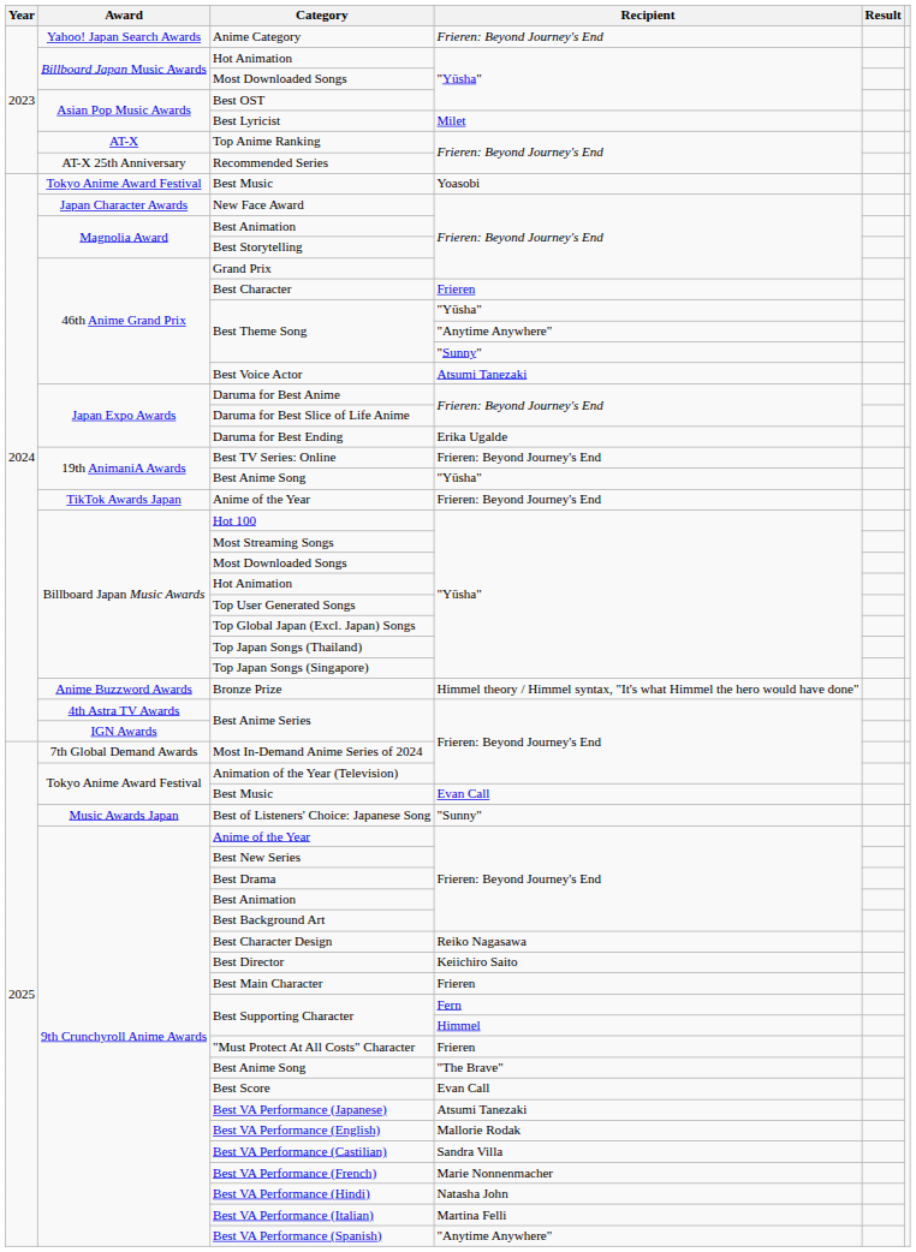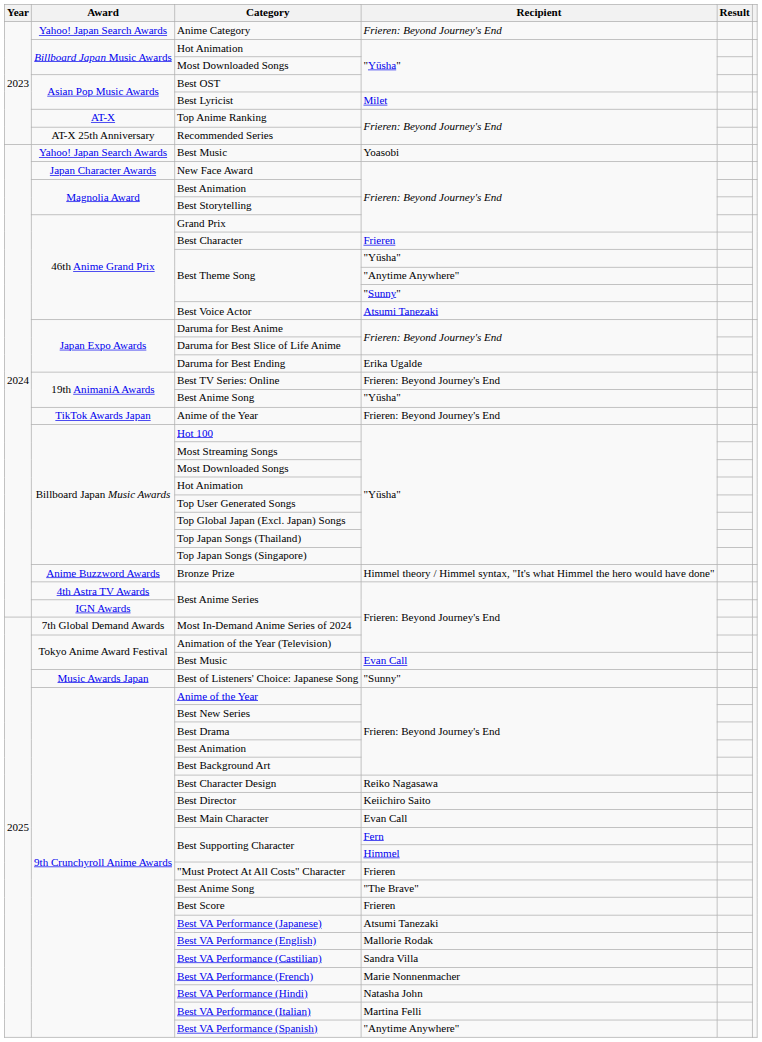 <table class="wikitable plainrowheaders sortable">
 <tr>
 <th scope="col">Year</th>
 <th scope="col">Award</th>
 <th scope="col">Category</th>
 <th scope="col">Recipient</th>
 <th scope="col">Result</th>
 <th scope="col" class="unsortable"></th>
 </tr>
 <tr>
 <td rowspan="7" align="center">2023</td>
 <td align="center"><a href='#'>Yahoo! Japan Search Awards</a></td>
 <td>Anime Category</td>
 <td><em>Frieren: Beyond Journey's End</em></td>
 <td></td>
 <td style="text-align:center;"></td>
 </tr>
 <tr>
 <td rowspan="2" align="center"><a href='#'><em>Billboard Japan</em> Music Awards</a></td>
 <td>Hot Animation</td>
 <td rowspan="3">"<a href='#'>Yūsha</a>" </td>
 <td></td>
 <td rowspan="2" style="text-align:center;"></td>
 </tr>
 <tr>
 <td>Most Downloaded Songs</td>
 <td></td>
 </tr>
 <tr>
 <td rowspan="2" align="center"><a href='#'>Asian Pop Music Awards</a></td>
 <td>Best OST</td>
 <td></td>
 <td style="text-align:center;"></td>
 </tr>
 <tr>
 <td>Best Lyricist</td>
 <td><a href='#'>Milet</a> </td>
 <td></td>
 <td style="text-align:center"></td>
 </tr>
 <tr>
 <td align="center"><a href='#'>AT-X</a></td>
 <td>Top Anime Ranking</td>
 <td rowspan="2"><em>Frieren: Beyond Journey's End</em></td>
 <td></td>
 <td style="text-align:center;"></td>
 </tr>
 <tr>
 <td align="center">AT-X 25th Anniversary</td>
 <td>Recommended Series</td>
 <td></td>
 <td style="text-align:center;"></td>
 </tr>
 <tr>
 <td rowspan="27" align="center">2024</td>
-<td align="center"><a href='#'>Tokyo Anime Award Festival</a></td>
+<td align="center"><a href='#'>Yahoo! Japan Search Awards</a></td>
 <td>Best Music</td>
 <td>Yoasobi</td>
 <td></td>
 <td style="text-align:center;"></td>
 </tr>
 <tr>
 <td align="center"><a href='#'>Japan Character Awards</a></td>
 <td>New Face Award</td>
 <td rowspan="4"><em>Frieren: Beyond Journey's End</em></td>
 <td></td>
 <td style="text-align:center;"></td>
 </tr>
 <tr>
 <td rowspan="2" align="center"><a href='#'>Magnolia Award</a></td>
 <td>Best Animation</td>
 <td></td>
 <td rowspan="2" style="text-align:center;"></td>
 </tr>
 <tr>
 <td>Best Storytelling</td>
 <td></td>
 </tr>
 <tr>
 <td rowspan="6" align="center">46th <a href='#'>Anime Grand Prix</a></td>
 <td>Grand Prix</td>
 <td></td>
 <td rowspan="6" style="text-align:center;"></td>
 </tr>
 <tr>
 <td>Best Character</td>
 <td><a href='#'>Frieren</a></td>
 <td></td>
 </tr>
 <tr>
 <td rowspan="3">Best Theme Song</td>
 <td>"Yūsha" </td>
 <td></td>
 </tr>
 <tr>
 <td>"Anytime Anywhere" </td>
 <td></td>
 </tr>
 <tr>
 <td>"<a href='#'>Sunny</a>" </td>
 <td></td>
 </tr>
 <tr>
 <td>Best Voice Actor</td>
 <td><a href='#'>Atsumi Tanezaki</a></td>
 <td></td>
 </tr>
 <tr>
 <td rowspan="3" align="center"><a href='#'>Japan Expo Awards</a></td>
 <td>Daruma for Best Anime</td>
 <td rowspan="2"><em>Frieren: Beyond Journey's End</td>
 <td></td>
 <td rowspan="3" style="text-align:center;"></td>
 </tr>
 <tr>
 <td>Daruma for Best Slice of Life Anime</td>
 <td></td>
 </tr>
 <tr>
 <td>Daruma for Best Ending</td>
 <td>Erika Ugalde </td>
 <td></td>
 </tr>
 <tr>
 <td rowspan="2" align="center">19th <a href='#'>AnimaniA Awards</a></td>
 <td>Best TV Series: Online</td>
 <td></em>Frieren: Beyond Journey's End<em></td>
 <td></td>
 <td rowspan="2" style="text-align:center;"></td>
 </tr>
 <tr>
 <td>Best Anime Song</td>
 <td>"Yūsha" </td>
 <td></td>
 </tr>
 <tr>
 <td align="center"><a href='#'>TikTok Awards Japan</a></td>
 <td>Anime of the Year</td>
 <td></em>Frieren: Beyond Journey's End<em></td>
 <td></td>
 <td style="text-align:center;"></td>
 </tr>
 <tr>
 <td rowspan="8" align="center"></em>Billboard Japan<em> Music Awards</td>
 <td><a href='#'>Hot 100</a></td>
 <td rowspan="8">"Yūsha" </td>
 <td></td>
 <td rowspan="8" style="text-align:center;"></td>
 </tr>
 <tr>
 <td>Most Streaming Songs</td>
 <td></td>
 </tr>
 <tr>
 <td>Most Downloaded Songs</td>
 <td></td>
 </tr>
 <tr>
 <td>Hot Animation</td>
 <td></td>
 </tr>
 <tr>
 <td>Top User Generated Songs</td>
 <td></td>
 </tr>
 <tr>
 <td>Top Global Japan (Excl. Japan) Songs</td>
 <td></td>
 </tr>
 <tr>
 <td>Top Japan Songs (Thailand)</td>
 <td></td>
 </tr>
 <tr>
 <td>Top Japan Songs (Singapore)</td>
 <td></td>
 </tr>
 <tr>
 <td align="center"><a href='#'>Anime Buzzword Awards</a></td>
 <td>Bronze Prize</td>
 <td>Himmel theory / Himmel syntax, "It's what Himmel the hero would have done"</td>
 <td></td>
 <td style="text-align:center;"></td>
 </tr>
 <tr>
 <td align="center"><a href='#'>4th Astra TV Awards</a></td>
 <td rowspan="2">Best Anime Series</td>
 <td rowspan="4"></em>Frieren: Beyond Journey's End<em></td>
 <td></td>
 <td style="text-align:center;"></td>
 </tr>
 <tr>
 <td align="center"><a href='#'>IGN Awards</a></td>
 <td></td>
 <td style="text-align:center;"></td>
 </tr>
 <tr>
 <td rowspan="24" align="center">2025</td>
 <td align="center">7th Global Demand Awards</td>
 <td>Most In-Demand Anime Series of 2024</td>
 <td></td>
 <td style="text-align:center;"></td>
 </tr>
 <tr>
 <td rowspan="2" align="center">Tokyo Anime Award Festival</td>
 <td>Animation of the Year (Television)</td>
 <td></td>
 <td rowspan="2" style="text-align:center;"></td>
 </tr>
 <tr>
 <td>Best Music</td>
 <td><a href='#'>Evan Call</a></td>
 <td></td>
 </tr>
 <tr>
 <td align="center"><a href='#'>Music Awards Japan</a></td>
 <td>Best of Listeners' Choice: Japanese Song</td>
 <td>"Sunny" </td>
 <td></td>
 <td style="text-align:center;"></td>
 </tr>
 <tr>
 <td rowspan="20" align="center"><a href='#'>9th Crunchyroll Anime Awards</a></td>
 <td><a href='#'>Anime of the Year</a></td>
 <td rowspan="5"></em>Frieren: Beyond Journey's End<em></td>
 <td></td>
 <td rowspan="20" style="text-align:center;"></td>
 </tr>
 <tr>
 <td>Best New Series</td>
 <td></td>
 </tr>
 <tr>
 <td>Best Drama</td>
 <td></td>
 </tr>
 <tr>
 <td>Best Animation</td>
 <td></td>
 </tr>
 <tr>
 <td>Best Background Art</td>
 <td></td>
 </tr>
 <tr>
 <td>Best Character Design</td>
 <td>Reiko Nagasawa</td>
 <td></td>
 </tr>
 <tr>
 <td>Best Director</td>
 <td>Keiichiro Saito</td>
 <td></td>
 </tr>
 <tr>
 <td>Best Main Character</td>
-<td>Frieren</td>
+<td>Evan Call</td>
 <td></td>
 </tr>
 <tr>
 <td rowspan="2">Best Supporting Character</td>
 <td><a href='#'>Fern</a></td>
 <td></td>
 </tr>
 <tr>
 <td><a href='#'>Himmel</a></td>
 <td></td>
 </tr>
 <tr>
 <td>"Must Protect At All Costs" Character</td>
 <td>Frieren</td>
 <td></td>
 </tr>
 <tr>
 <td>Best Anime Song</td>
 <td>"The Brave" </td>
 <td></td>
 </tr>
 <tr>
 <td>Best Score</td>
-<td>Evan Call</td>
+<td>Frieren</td>
 <td></td>
 </tr>
 <tr>
 <td><a href='#'>Best VA Performance (Japanese)</a></td>
 <td>Atsumi Tanezaki </td>
 <td></td>
 </tr>
 <tr>
 <td><a href='#'>Best VA Performance (English)</a></td>
 <td>Mallorie Rodak </td>
 <td></td>
 </tr>
 <tr>
 <td><a href='#'>Best VA Performance (Castilian)</a></td>
 <td>Sandra Villa </td>
 <td></td>
 </tr>
 <tr>
 <td><a href='#'>Best VA Performance (French)</a></td>
 <td>Marie Nonnenmacher </td>
 <td></td>
 </tr>
 <tr>
 <td><a href='#'>Best VA Performance (Hindi)</a></td>
 <td>Natasha John </td>
 <td></td>
 </tr>
 <tr>
 <td><a href='#'>Best VA Performance (Italian)</a></td>
 <td>Martina Felli </td>
 <td></td>
 </tr>
 <tr>
 <td><a href='#'>Best VA Performance (Spanish)</a></td>
 <td>"Anytime Anywhere" </td>
 <td></td>
 </tr>
 </table>
